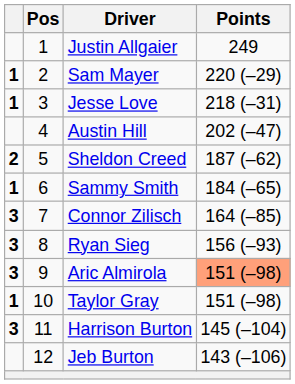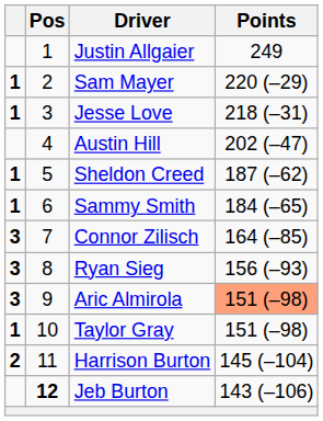 <table class="wikitable" style="font-size: 95%;">
 <tr>
 <th></th>
 <th>Pos</th>
 <th>Driver</th>
 <th>Points</th>
 </tr>
 <tr>
 <td align="left"></td>
 <td style="text-align:center;">1</td>
 <td><a href='#'>Justin Allgaier</a></td>
 <td style="text-align:center;">249</td>
 </tr>
 <tr>
 <td align="left"> <strong>1</strong></td>
 <td style="text-align:center;">2</td>
 <td><a href='#'>Sam Mayer</a></td>
 <td style="text-align:center;">220 (–29)</td>
 </tr>
 <tr>
 <td align="left"> <strong>1</strong></td>
 <td style="text-align:center;">3</td>
 <td><a href='#'>Jesse Love</a></td>
 <td style="text-align:center;">218 (–31)</td>
 </tr>
 <tr>
 <td align="left"></td>
 <td style="text-align:center;">4</td>
 <td><a href='#'>Austin Hill</a></td>
 <td style="text-align:center;">202 (–47)</td>
 </tr>
 <tr>
-<td align="left"> <strong>2</strong></td>
+<td align="left"> <strong>1</strong></td>
 <td style="text-align:center;">5</td>
 <td><a href='#'>Sheldon Creed</a></td>
 <td style="text-align:center;">187 (–62)</td>
 </tr>
 <tr>
 <td align="left"> <strong>1</strong></td>
 <td style="text-align:center;">6</td>
 <td><a href='#'>Sammy Smith</a></td>
 <td style="text-align:center;">184 (–65)</td>
 </tr>
 <tr>
 <td align="left"> <strong>3</strong></td>
 <td style="text-align:center;">7</td>
 <td><a href='#'>Connor Zilisch</a></td>
 <td style="text-align:center;">164 (–85)</td>
 </tr>
 <tr>
 <td align="left"> <strong>3</strong></td>
 <td style="text-align:center;">8</td>
 <td><a href='#'>Ryan Sieg</a></td>
 <td style="text-align:center;">156 (–93)</td>
 </tr>
 <tr>
 <td align="left"> <strong>3</strong></td>
 <td style="text-align:center;">9</td>
 <td><a href='#'>Aric Almirola</a></td>
 <td style="background: lightsalmon; text-align:center;">151 (–98)</td>
 </tr>
 <tr>
 <td align="left"> <strong>1</strong></td>
 <td style="text-align:center;">10</td>
 <td><a href='#'>Taylor Gray</a></td>
 <td style="text-align:center;">151 (–98)</td>
 </tr>
 <tr>
-<td align="left"> <strong>3</strong></td>
+<td align="left"> <strong>2</strong></td>
 <td style="text-align:center;">11</td>
 <td><a href='#'>Harrison Burton</a></td>
 <td style="text-align:center;">145 (–104)</td>
 </tr>
 <tr>
 <td align="left"></td>
-<td style="text-align:center;">12</td>
+<td style="text-align:center;"><strong>12</strong></td>
 <td><a href='#'>Jeb Burton</a></td>
 <td style="text-align:center;">143 (–106)</td>
 </tr>
 <tr class="sortbottom">
 <th colspan="9"></th>
 </tr>
 </table>
